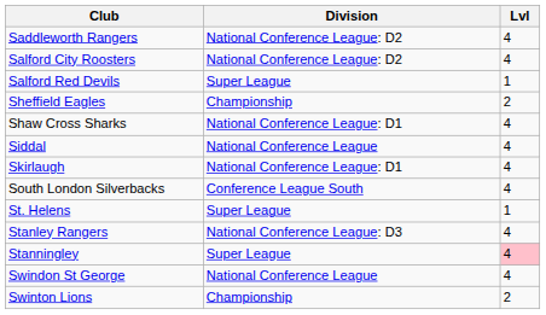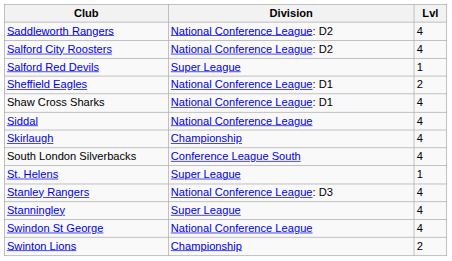 <table class="wikitable sortable" width=100% style="font-size:98%">
 <tr>
 <th width=20%>Club</th>
 <th width=30%>Division</th>
 <th width=3%>Lvl</th>
 </tr>
 <tr>
 <td><a href='#'>Saddleworth Rangers</a></td>
 <td><a href='#'>National Conference League</a>: D2</td>
 <td>4</td>
 </tr>
 <tr>
 <td><a href='#'>Salford City Roosters</a></td>
 <td><a href='#'>National Conference League</a>: D2</td>
 <td>4</td>
 </tr>
 <tr>
 <td> <a href='#'>Salford Red Devils</a></td>
 <td><a href='#'>Super League</a></td>
 <td>1</td>
 </tr>
 <tr>
 <td> <a href='#'>Sheffield Eagles</a></td>
-<td><a href='#'>Championship</a></td>
+<td><a href='#'>National Conference League</a>: D1</td>
 <td>2</td>
 </tr>
 <tr>
 <td>Shaw Cross Sharks</td>
 <td><a href='#'>National Conference League</a>: D1</td>
 <td>4</td>
 </tr>
 <tr>
 <td><a href='#'>Siddal</a></td>
 <td><a href='#'>National Conference League</a></td>
 <td>4</td>
 </tr>
 <tr>
 <td><a href='#'>Skirlaugh</a></td>
-<td><a href='#'>National Conference League</a>: D1</td>
+<td><a href='#'>Championship</a></td>
 <td>4</td>
 </tr>
 <tr>
 <td>South London Silverbacks</td>
 <td><a href='#'>Conference League South</a></td>
 <td>4</td>
 </tr>
 <tr>
 <td> <a href='#'>St. Helens</a></td>
 <td><a href='#'>Super League</a></td>
 <td>1</td>
 </tr>
 <tr>
 <td><a href='#'>Stanley Rangers</a></td>
 <td><a href='#'>National Conference League</a>: D3</td>
 <td>4</td>
 </tr>
 <tr>
 <td><a href='#'>Stanningley</a></td>
 <td><a href='#'>Super League</a></td>
-<td style="background: pink;">4</td>
+<td>4</td>
 </tr>
 <tr>
 <td><a href='#'>Swindon St George</a></td>
 <td><a href='#'>National Conference League</a></td>
 <td>4</td>
 </tr>
 <tr>
 <td> <a href='#'>Swinton Lions</a></td>
 <td><a href='#'>Championship</a></td>
 <td>2</td>
 </tr>
 </table>
